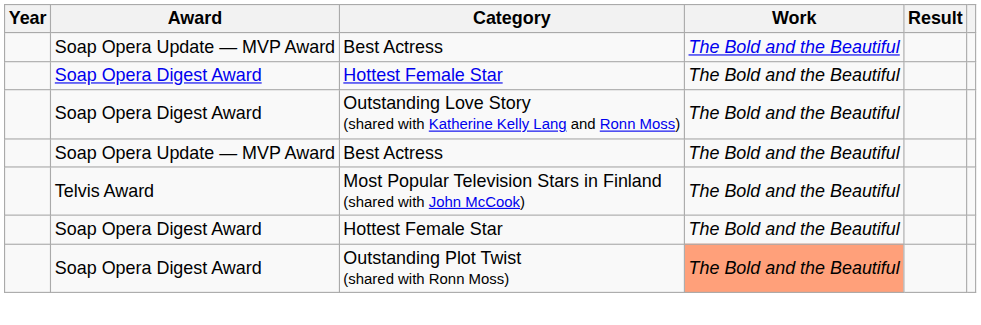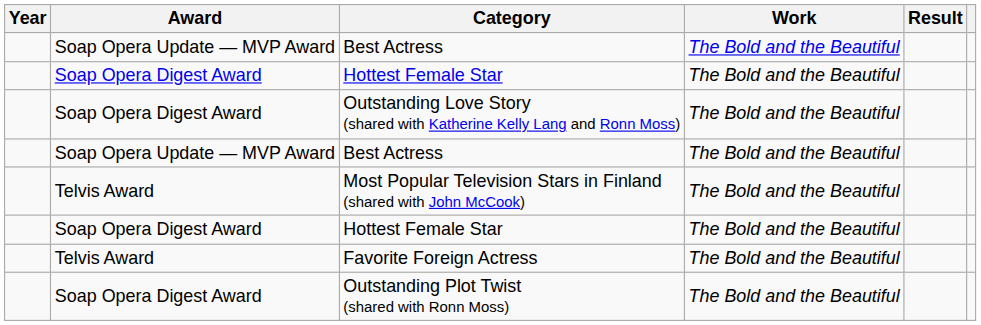 <table class="wikitable sortable plainrowheaders">
 <tr>
 <th scope="col">Year</th>
 <th scope="col">Award</th>
 <th scope="col">Category</th>
 <th scope="col">Work</th>
 <th scope="col">Result</th>
 <th scope="col" class="unsortable"></th>
 </tr>
 <tr>
 <td></td>
 <td>Soap Opera Update — MVP Award</td>
 <td>Best Actress</td>
 <td><em><a href='#'>The Bold and the Beautiful</a></em></td>
 <td></td>
 <td></td>
 </tr>
 <tr>
 <td></td>
 <td><a href='#'>Soap Opera Digest Award</a></td>
 <td><a href='#'>Hottest Female Star</a></td>
 <td><em>The Bold and the Beautiful</em></td>
 <td></td>
 <td></td>
 </tr>
 <tr>
 <td></td>
 <td>Soap Opera Digest Award</td>
 <td>Outstanding Love Story <small> <br>(shared with <a href='#'>Katherine Kelly Lang</a> and  <a href='#'>Ronn Moss</a>) </small></td>
 <td><em>The Bold and the Beautiful</em></td>
 <td></td>
 <td></td>
 </tr>
 <tr>
 <td></td>
 <td>Soap Opera Update — MVP Award</td>
 <td>Best Actress</td>
 <td><em>The Bold and the Beautiful</em></td>
 <td></td>
 <td></td>
 </tr>
 <tr>
 <td></td>
 <td>Telvis Award</td>
 <td>Most Popular Television Stars in Finland   <small> <br> (shared with  <a href='#'>John McCook</a>)</small></td>
 <td><em>The Bold and the Beautiful</em></td>
 <td></td>
 <td></td>
 </tr>
 <tr>
 <td></td>
 <td>Soap Opera Digest Award</td>
 <td>Hottest Female Star</td>
 <td><em>The Bold and the Beautiful</em></td>
 <td></td>
 <td></td>
 </tr>
 <tr>
 <td></td>
+<td>Telvis Award</td>
+<td>Favorite Foreign Actress</td>
+<td><em>The Bold and the Beautiful</em></td>
+<td></td>
+<td></td>
+</tr>
+<tr>
+<td></td>
 <td>Soap Opera Digest Award</td>
 <td>Outstanding Plot Twist  <small> <br> (shared with  Ronn Moss)</small></td>
-<td style="background: lightsalmon;"><em>The Bold and the Beautiful</em></td>
+<td><em>The Bold and the Beautiful</em></td>
 <td></td>
 <td></td>
 </tr>
 </table>
